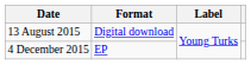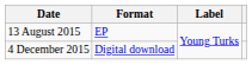 <table class="wikitable plainrowheaders">
 <tr>
 <th scope="col">Date</th>
 <th scope="col">Format</th>
 <th scope="col">Label</th>
 <th scope="col"></th>
 </tr>
 <tr>
 <td>13 August 2015</td>
-<td><a href='#'>Digital download</a></td>
+<td><a href='#'>EP</a></td>
 <td rowspan="2"><a href='#'>Young Turks</a></td>
 <td align="center"></td>
 </tr>
 <tr>
 <td>4 December 2015</td>
-<td><a href='#'>EP</a></td>
+<td><a href='#'>Digital download</a></td>
 <td align="center"></td>
 </tr>
 </table>
